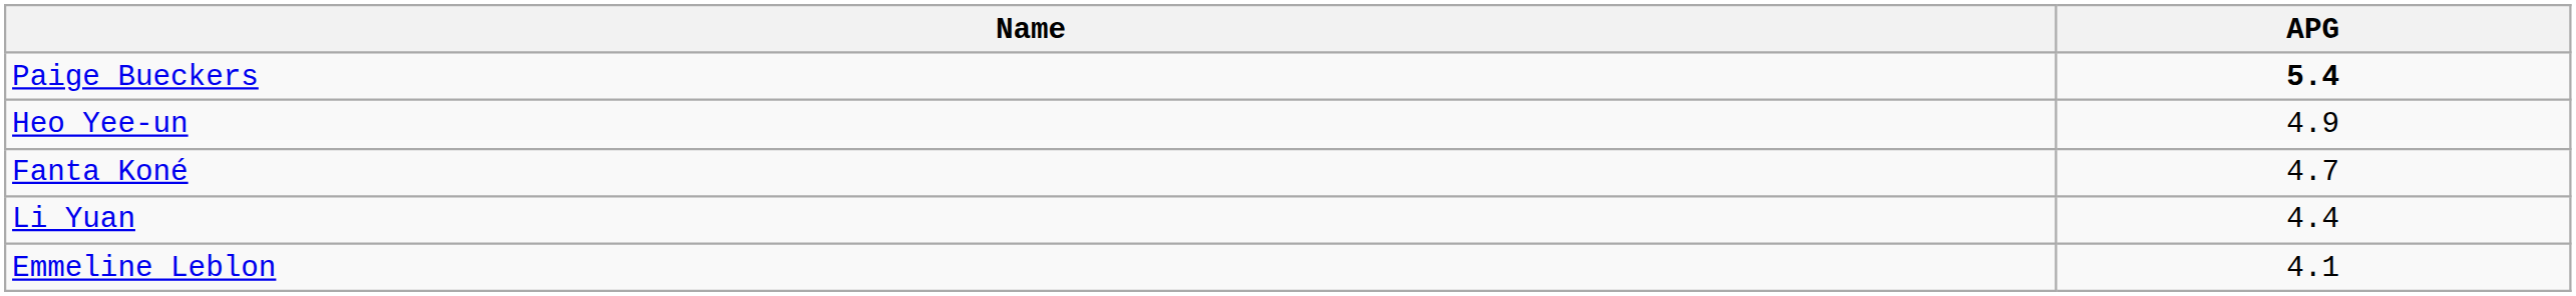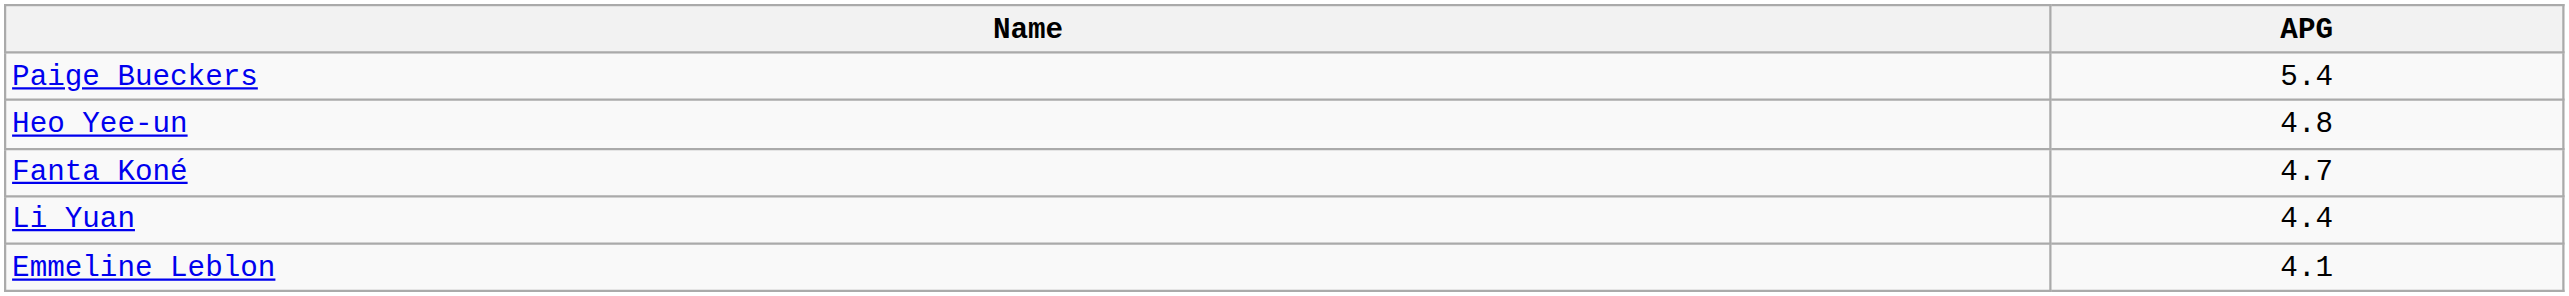 <table class=wikitable width="90%">
 <tr>
 <th width="80%">Name</th>
 <th width="20%">APG</th>
 </tr>
 <tr>
 <td> <a href='#'>Paige Bueckers</a></td>
-<td align=center><strong>5.4</strong></td>
+<td align=center>5.4</td>
 </tr>
 <tr>
 <td> <a href='#'>Heo Yee-un</a></td>
-<td align=center>4.9</td>
+<td align=center>4.8</td>
 </tr>
 <tr>
 <td> <a href='#'>Fanta Koné</a></td>
 <td align=center>4.7</td>
 </tr>
 <tr>
 <td> <a href='#'>Li Yuan</a></td>
 <td align=center>4.4</td>
 </tr>
 <tr>
 <td> <a href='#'>Emmeline Leblon</a></td>
 <td align=center>4.1</td>
 </tr>
 </table>
